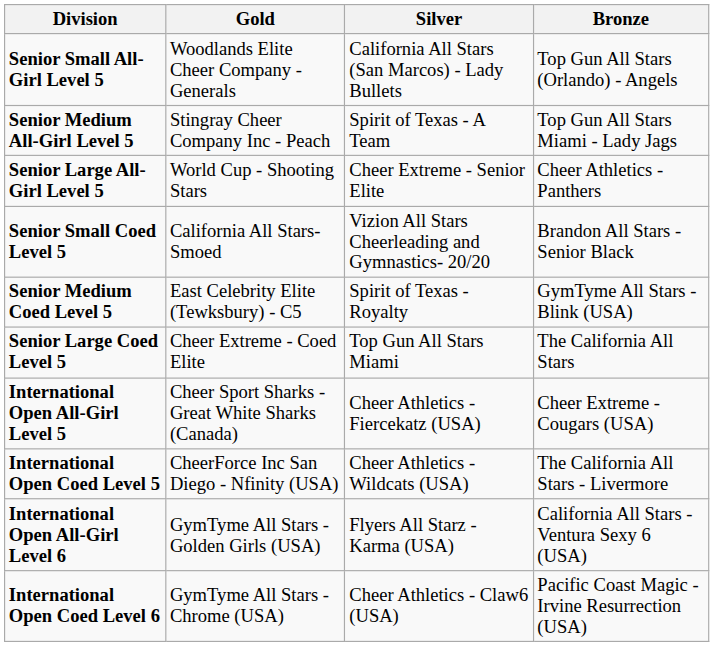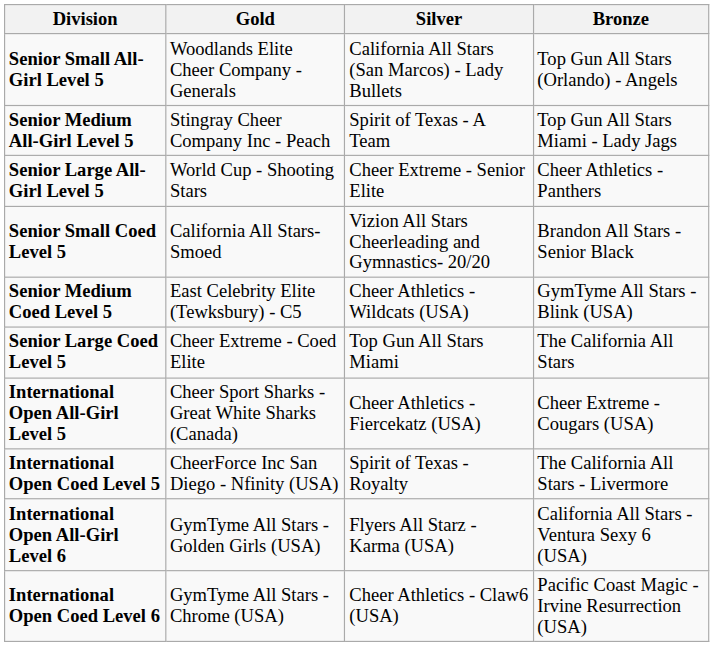 <table class="wikitable">
 <tr>
 <th><strong>Division</strong></th>
 <th><strong>Gold</strong></th>
 <th><strong>Silver</strong></th>
 <th><strong>Bronze</strong></th>
 </tr>
 <tr>
 <td><strong>Senior Small All-Girl Level 5</strong></td>
 <td>Woodlands Elite Cheer Company - Generals</td>
 <td>California All Stars (San Marcos) - Lady Bullets</td>
 <td>Top Gun All Stars (Orlando) - Angels</td>
 </tr>
 <tr>
 <td><strong>Senior Medium All-Girl Level 5</strong></td>
 <td>Stingray Cheer Company Inc - Peach</td>
 <td>Spirit of Texas - A Team</td>
 <td>Top Gun All Stars Miami - Lady Jags</td>
 </tr>
 <tr>
 <td><strong>Senior Large All-Girl Level 5</strong></td>
 <td>World Cup - Shooting Stars</td>
 <td>Cheer Extreme - Senior Elite</td>
 <td>Cheer Athletics - Panthers</td>
 </tr>
 <tr>
 <td><strong>Senior Small Coed Level 5</strong></td>
 <td>California All Stars-Smoed</td>
 <td>Vizion All Stars Cheerleading and Gymnastics- 20/20</td>
 <td>Brandon All Stars - Senior Black</td>
 </tr>
 <tr>
 <td><strong>Senior Medium Coed Level 5</strong></td>
 <td>East Celebrity Elite (Tewksbury) - C5</td>
-<td>Spirit of Texas - Royalty</td>
+<td>Cheer Athletics - Wildcats (USA)</td>
 <td>GymTyme All Stars - Blink (USA)</td>
 </tr>
 <tr>
 <td><strong>Senior Large Coed Level 5</strong></td>
 <td>Cheer Extreme - Coed Elite</td>
 <td>Top Gun All Stars Miami</td>
 <td>The California All Stars</td>
 </tr>
 <tr>
 <td><strong>International Open All-Girl Level 5</strong></td>
 <td>Cheer Sport Sharks - Great White Sharks (Canada)</td>
 <td>Cheer Athletics - Fiercekatz (USA)</td>
 <td>Cheer Extreme - Cougars (USA)</td>
 </tr>
 <tr>
 <td><strong>International Open Coed Level 5</strong></td>
 <td>CheerForce Inc San Diego - Nfinity (USA)</td>
-<td>Cheer Athletics - Wildcats (USA)</td>
+<td>Spirit of Texas - Royalty</td>
 <td>The California All Stars - Livermore</td>
 </tr>
 <tr>
 <td><strong>International Open All-Girl Level 6</strong></td>
 <td>GymTyme All Stars - Golden Girls (USA)</td>
 <td>Flyers All Starz - Karma (USA)</td>
 <td>California All Stars - Ventura Sexy 6 (USA)</td>
 </tr>
 <tr>
 <td><strong>International Open Coed Level 6</strong></td>
 <td>GymTyme All Stars - Chrome (USA)</td>
 <td>Cheer Athletics - Claw6 (USA)</td>
 <td>Pacific Coast Magic - Irvine Resurrection (USA)</td>
 </tr>
 </table>
